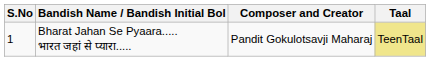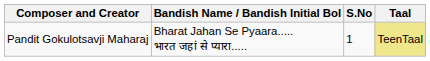 <table class="wikitable">
 <tr>
+<th>Composer and Creator</th>
+<th>Bandish Name / Bandish Initial Bol</th>
 <th>S.No</th>
-<th>Bandish Name / Bandish Initial Bol</th>
-<th>Composer and Creator</th>
 <th>Taal</th>
 </tr>
 <tr>
+<td>Pandit Gokulotsavji Maharaj</td>
+<td>Bharat Jahan Se Pyaara.....<br>भारत जहां से प्यारा.....</td>
 <td>1</td>
-<td>Bharat Jahan Se Pyaara.....<br>भारत जहां से प्यारा.....</td>
-<td>Pandit Gokulotsavji Maharaj</td>
 <td style="background: khaki;">TeenTaal</td>
 </tr>
 </table>
